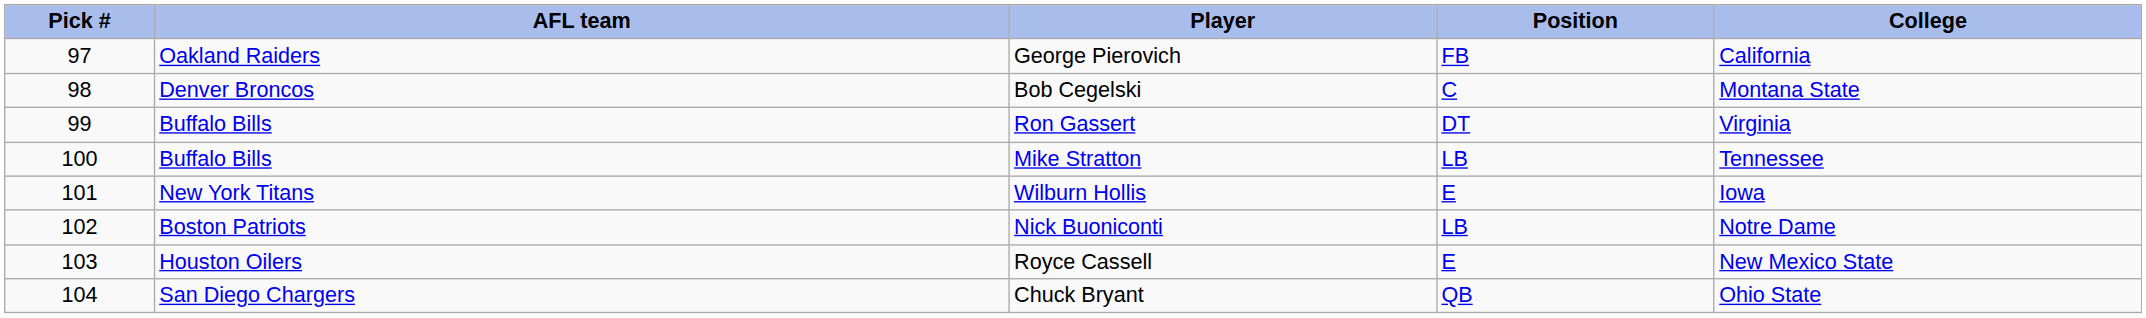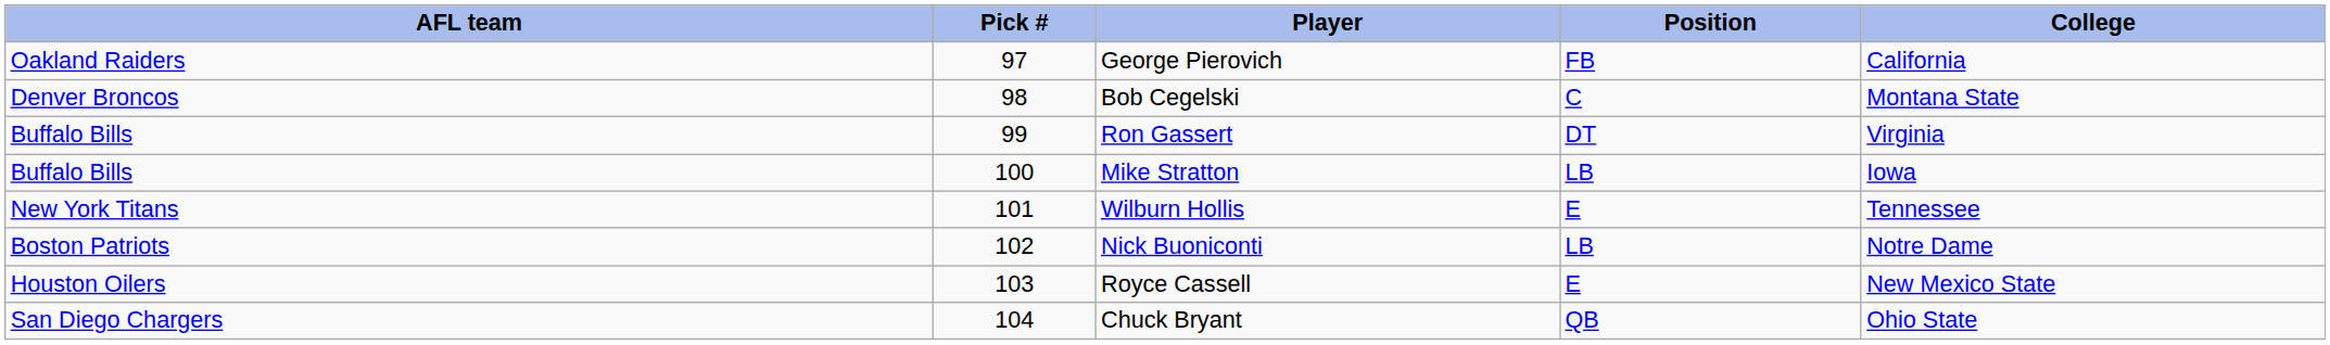 <table class="wikitable sortable sortable" style="width: 100%">
 <tr>
+<th width=40% style="background:#A8BDEC;">AFL team</th>
 <th style="background:#A8BDEC;" width=7%>Pick #</th>
-<th width=40% style="background:#A8BDEC;">AFL team</th>
 <th width=20% style="background:#A8BDEC;">Player</th>
 <th width=13% style="background:#A8BDEC;">Position</th>
 <th style="background:#A8BDEC;">College</th>
 </tr>
 <tr>
+<td><a href='#'>Oakland Raiders</a></td>
 <td align="center">97</td>
-<td><a href='#'>Oakland Raiders</a></td>
 <td>George Pierovich</td>
 <td><a href='#'>FB</a></td>
 <td><a href='#'>California</a></td>
 </tr>
 <tr>
+<td><a href='#'>Denver Broncos</a></td>
 <td align="center">98</td>
-<td><a href='#'>Denver Broncos</a></td>
 <td>Bob Cegelski</td>
 <td><a href='#'>C</a></td>
 <td><a href='#'>Montana State</a></td>
 </tr>
 <tr>
+<td><a href='#'>Buffalo Bills</a></td>
 <td align="center">99</td>
-<td><a href='#'>Buffalo Bills</a></td>
 <td><a href='#'>Ron Gassert</a></td>
 <td><a href='#'>DT</a></td>
 <td><a href='#'>Virginia</a></td>
 </tr>
 <tr>
+<td><a href='#'>Buffalo Bills</a></td>
 <td align="center">100</td>
-<td><a href='#'>Buffalo Bills</a></td>
 <td><a href='#'>Mike Stratton</a></td>
 <td><a href='#'>LB</a></td>
+<td><a href='#'>Iowa</a></td>
+</tr>
+<tr>
+<td><a href='#'>New York Titans</a></td>
+<td align="center">101</td>
+<td><a href='#'>Wilburn Hollis</a></td>
+<td><a href='#'>E</a></td>
 <td><a href='#'>Tennessee</a></td>
 </tr>
 <tr>
-<td align="center">101</td>
-<td><a href='#'>New York Titans</a></td>
-<td><a href='#'>Wilburn Hollis</a></td>
-<td><a href='#'>E</a></td>
-<td><a href='#'>Iowa</a></td>
-</tr>
-<tr>
+<td><a href='#'>Boston Patriots</a></td>
 <td align="center">102</td>
-<td><a href='#'>Boston Patriots</a></td>
 <td><a href='#'>Nick Buoniconti</a></td>
 <td><a href='#'>LB</a></td>
 <td><a href='#'>Notre Dame</a></td>
 </tr>
 <tr>
+<td><a href='#'>Houston Oilers</a></td>
 <td align="center">103</td>
-<td><a href='#'>Houston Oilers</a></td>
 <td>Royce Cassell</td>
 <td><a href='#'>E</a></td>
 <td><a href='#'>New Mexico State</a></td>
 </tr>
 <tr>
+<td><a href='#'>San Diego Chargers</a></td>
 <td align="center">104</td>
-<td><a href='#'>San Diego Chargers</a></td>
 <td>Chuck Bryant</td>
 <td><a href='#'>QB</a></td>
 <td><a href='#'>Ohio State</a></td>
 </tr>
 </table>
